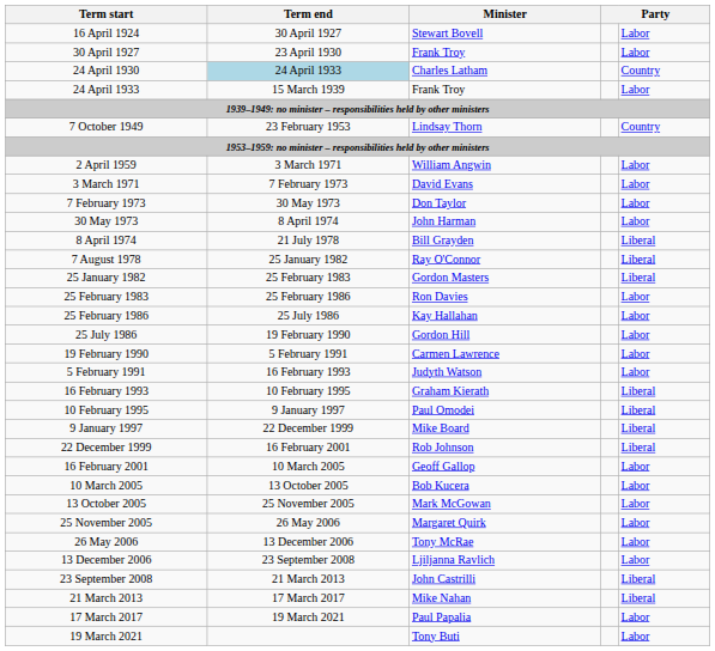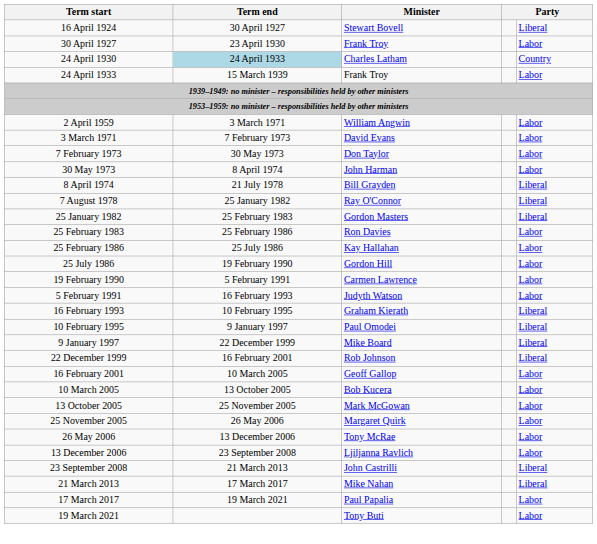 <table class="wikitable" width="60%">
 <tr>
 <th>Term start</th>
 <th>Term end</th>
 <th>Minister</th>
 <th colspan="2">Party</th>
 </tr>
 <tr>
 <td align=center>16 April 1924</td>
 <td align=center>30 April 1927</td>
 <td><a href='#'>Stewart Bovell</a></td>
 <td> </td>
-<td><a href='#'>Labor</a></td>
+<td><a href='#'>Liberal</a></td>
 </tr>
 <tr>
 <td align=center>30 April 1927</td>
 <td align=center>23 April 1930</td>
 <td><a href='#'>Frank Troy</a></td>
 <td> </td>
 <td><a href='#'>Labor</a></td>
 </tr>
 <tr>
 <td align=center>24 April 1930</td>
 <td align=center style="background: lightblue;">24 April 1933</td>
 <td><a href='#'>Charles Latham</a></td>
 <td> </td>
 <td><a href='#'>Country</a></td>
 </tr>
 <tr>
 <td align=center>24 April 1933</td>
 <td align=center>15 March 1939</td>
 <td>Frank Troy </td>
 <td> </td>
 <td><a href='#'>Labor</a></td>
 </tr>
 <tr>
 <th colspan=5 style="background: #cccccc;"><small><strong><em>1939–1949: no minister – responsibilities held by other ministers</em></strong></small></th>
-</tr>
-<tr>
-<td align=center>7 October 1949</td>
-<td align=center>23 February 1953</td>
-<td><a href='#'>Lindsay Thorn</a></td>
-<td> </td>
-<td><a href='#'>Country</a></td>
 </tr>
 <tr>
 <th colspan=5 style="background: #cccccc;"><small><strong><em>1953–1959: no minister – responsibilities held by other ministers</em></strong></small></th>
 </tr>
 <tr>
 <td align=center>2 April 1959</td>
 <td align=center>3 March 1971</td>
 <td><a href='#'>William Angwin</a></td>
 <td> </td>
 <td><a href='#'>Labor</a></td>
 </tr>
 <tr>
 <td align=center>3 March 1971</td>
 <td align=center>7 February 1973</td>
 <td><a href='#'>David Evans</a></td>
 <td> </td>
 <td><a href='#'>Labor</a></td>
 </tr>
 <tr>
 <td align=center>7 February 1973</td>
 <td align=center>30 May 1973</td>
 <td><a href='#'>Don Taylor</a></td>
 <td> </td>
 <td><a href='#'>Labor</a></td>
 </tr>
 <tr>
 <td align=center>30 May 1973</td>
 <td align=center>8 April 1974</td>
 <td><a href='#'>John Harman</a></td>
 <td> </td>
 <td><a href='#'>Labor</a></td>
 </tr>
 <tr>
 <td align=center>8 April 1974</td>
 <td align=center>21 July 1978</td>
 <td><a href='#'>Bill Grayden</a></td>
 <td> </td>
 <td><a href='#'>Liberal</a></td>
 </tr>
 <tr>
 <td align=center>7 August 1978</td>
 <td align=center>25 January 1982</td>
 <td><a href='#'>Ray O'Connor</a></td>
 <td> </td>
 <td><a href='#'>Liberal</a></td>
 </tr>
 <tr>
 <td align=center>25 January 1982</td>
 <td align=center>25 February 1983</td>
 <td><a href='#'>Gordon Masters</a></td>
 <td> </td>
 <td><a href='#'>Liberal</a></td>
 </tr>
 <tr>
 <td align=center>25 February 1983</td>
 <td align=center>25 February 1986</td>
 <td><a href='#'>Ron Davies</a></td>
 <td> </td>
 <td><a href='#'>Labor</a></td>
 </tr>
 <tr>
 <td align=center>25 February 1986</td>
 <td align=center>25 July 1986</td>
 <td><a href='#'>Kay Hallahan</a></td>
 <td> </td>
 <td><a href='#'>Labor</a></td>
 </tr>
 <tr>
 <td align=center>25 July 1986</td>
 <td align=center>19 February 1990</td>
 <td><a href='#'>Gordon Hill</a></td>
 <td> </td>
 <td><a href='#'>Labor</a></td>
 </tr>
 <tr>
 <td align=center>19 February 1990</td>
 <td align=center>5 February 1991</td>
 <td><a href='#'>Carmen Lawrence</a></td>
 <td> </td>
 <td><a href='#'>Labor</a></td>
 </tr>
 <tr>
 <td align=center>5 February 1991</td>
 <td align=center>16 February 1993</td>
 <td><a href='#'>Judyth Watson</a></td>
 <td> </td>
 <td><a href='#'>Labor</a></td>
 </tr>
 <tr>
 <td align=center>16 February 1993</td>
 <td align=center>10 February 1995</td>
 <td><a href='#'>Graham Kierath</a></td>
 <td> </td>
 <td><a href='#'>Liberal</a></td>
 </tr>
 <tr>
 <td align=center>10 February 1995</td>
 <td align=center>9 January 1997</td>
 <td><a href='#'>Paul Omodei</a></td>
 <td> </td>
 <td><a href='#'>Liberal</a></td>
 </tr>
 <tr>
 <td align=center>9 January 1997</td>
 <td align=center>22 December 1999</td>
 <td><a href='#'>Mike Board</a></td>
 <td> </td>
 <td><a href='#'>Liberal</a></td>
 </tr>
 <tr>
 <td align=center>22 December 1999</td>
 <td align=center>16 February 2001</td>
 <td><a href='#'>Rob Johnson</a></td>
 <td> </td>
 <td><a href='#'>Liberal</a></td>
 </tr>
 <tr>
 <td align=center>16 February 2001</td>
 <td align=center>10 March 2005</td>
 <td><a href='#'>Geoff Gallop</a></td>
 <td> </td>
 <td><a href='#'>Labor</a></td>
 </tr>
 <tr>
 <td align=center>10 March 2005</td>
 <td align=center>13 October 2005</td>
 <td><a href='#'>Bob Kucera</a></td>
 <td> </td>
 <td><a href='#'>Labor</a></td>
 </tr>
 <tr>
 <td align=center>13 October 2005</td>
 <td align=center>25 November 2005</td>
 <td><a href='#'>Mark McGowan</a></td>
 <td> </td>
 <td><a href='#'>Labor</a></td>
 </tr>
 <tr>
 <td align=center>25 November 2005</td>
 <td align=center>26 May 2006</td>
 <td><a href='#'>Margaret Quirk</a></td>
 <td> </td>
 <td><a href='#'>Labor</a></td>
 </tr>
 <tr>
 <td align=center>26 May 2006</td>
 <td align=center>13 December 2006</td>
 <td><a href='#'>Tony McRae</a></td>
 <td> </td>
 <td><a href='#'>Labor</a></td>
 </tr>
 <tr>
 <td align=center>13 December 2006</td>
 <td align=center>23 September 2008</td>
 <td><a href='#'>Ljiljanna Ravlich</a></td>
 <td> </td>
 <td><a href='#'>Labor</a></td>
 </tr>
 <tr>
 <td align=center>23 September 2008</td>
 <td align=center>21 March 2013</td>
 <td><a href='#'>John Castrilli</a></td>
 <td> </td>
 <td><a href='#'>Liberal</a></td>
 </tr>
 <tr>
 <td align=center>21 March 2013</td>
 <td align=center>17 March 2017</td>
 <td><a href='#'>Mike Nahan</a></td>
 <td> </td>
 <td><a href='#'>Liberal</a></td>
 </tr>
 <tr>
 <td align=center>17 March 2017</td>
 <td align=center>19 March 2021</td>
 <td><a href='#'>Paul Papalia</a></td>
 <td> </td>
 <td><a href='#'>Labor</a></td>
 </tr>
 <tr>
 <td align=center>19 March 2021</td>
 <td align=center></td>
 <td><a href='#'>Tony Buti</a></td>
 <td> </td>
 <td><a href='#'>Labor</a></td>
 </tr>
 </table>
